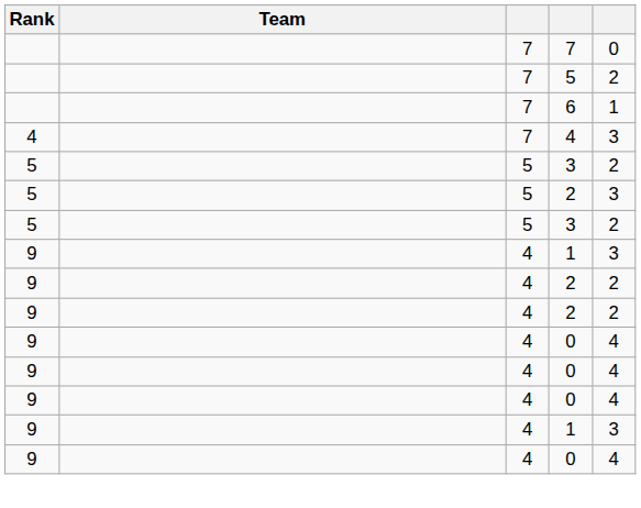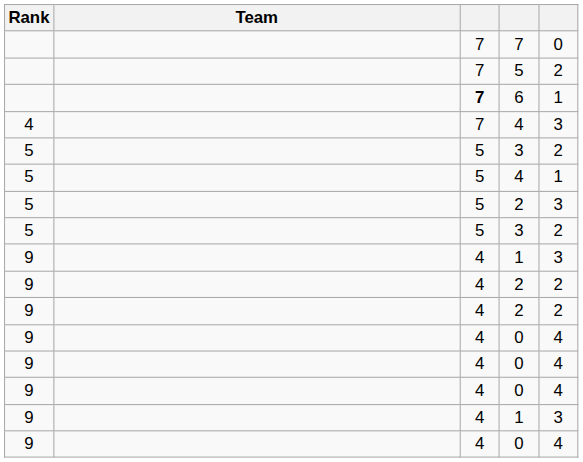 <table class="wikitable" style="text-align: center;">
 <tr>
 <th width=35>Rank</th>
 <th width=380>Team</th>
 <th width=30></th>
 <th width=30></th>
 <th width=30></th>
 </tr>
 <tr>
 <td></td>
 <td align=left></td>
 <td>7</td>
 <td>7</td>
 <td>0</td>
 </tr>
 <tr>
 <td></td>
 <td align=left></td>
 <td>7</td>
 <td>5</td>
 <td>2</td>
 </tr>
 <tr>
 <td></td>
 <td align=left></td>
-<td>7</td>
+<td><strong>7</strong></td>
 <td>6</td>
 <td>1</td>
 </tr>
 <tr>
 <td>4</td>
 <td align=left></td>
 <td>7</td>
 <td>4</td>
 <td>3</td>
 </tr>
 <tr>
 <td>5</td>
 <td align=left></td>
 <td>5</td>
 <td>3</td>
 <td>2</td>
+</tr>
+<tr>
+<td>5</td>
+<td align=left></td>
+<td>5</td>
+<td>4</td>
+<td>1</td>
 </tr>
 <tr>
 <td>5</td>
 <td align=left></td>
 <td>5</td>
 <td>2</td>
 <td>3</td>
 </tr>
 <tr>
 <td>5</td>
 <td align=left></td>
 <td>5</td>
 <td>3</td>
 <td>2</td>
 </tr>
 <tr>
 <td>9</td>
 <td align=left></td>
 <td>4</td>
 <td>1</td>
 <td>3</td>
 </tr>
 <tr>
 <td>9</td>
 <td align=left></td>
 <td>4</td>
 <td>2</td>
 <td>2</td>
 </tr>
 <tr>
 <td>9</td>
 <td align=left></td>
 <td>4</td>
 <td>2</td>
 <td>2</td>
 </tr>
 <tr>
 <td>9</td>
 <td align=left></td>
 <td>4</td>
 <td>0</td>
 <td>4</td>
 </tr>
 <tr>
 <td>9</td>
 <td align=left></td>
 <td>4</td>
 <td>0</td>
 <td>4</td>
 </tr>
 <tr>
 <td>9</td>
 <td align=left></td>
 <td>4</td>
 <td>0</td>
 <td>4</td>
 </tr>
 <tr>
 <td>9</td>
 <td align=left></td>
 <td>4</td>
 <td>1</td>
 <td>3</td>
 </tr>
 <tr>
 <td>9</td>
 <td align=left></td>
 <td>4</td>
 <td>0</td>
 <td>4</td>
 </tr>
 </table>
